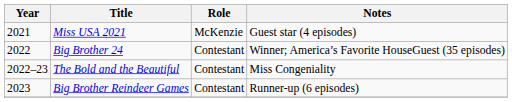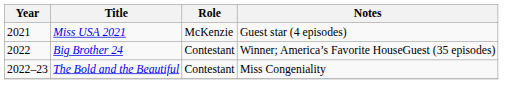 <table class="wikitable sortable">
 <tr>
 <th>Year</th>
 <th>Title</th>
 <th>Role</th>
 <th class="unsortable">Notes</th>
 </tr>
 <tr>
 <td>2021</td>
 <td><em><a href='#'>Miss USA 2021</a></em></td>
 <td>McKenzie</td>
 <td>Guest star (4 episodes)</td>
 </tr>
 <tr>
 <td>2022</td>
 <td><em><a href='#'>Big Brother 24</a></em></td>
 <td>Contestant</td>
 <td>Winner; America’s Favorite HouseGuest (35 episodes)</td>
 </tr>
 <tr>
 <td>2022–23</td>
 <td><em><a href='#'>The Bold and the Beautiful</a></em></td>
 <td>Contestant</td>
 <td>Miss Congeniality</td>
 </tr>
 <tr>
-<td>2023</td>
-<td><em><a href='#'>Big Brother Reindeer Games</a></em></td>
-<td>Contestant</td>
-<td>Runner-up (6 episodes)</td>
-</tr>
-<tr>
 </tr>
 </table>
